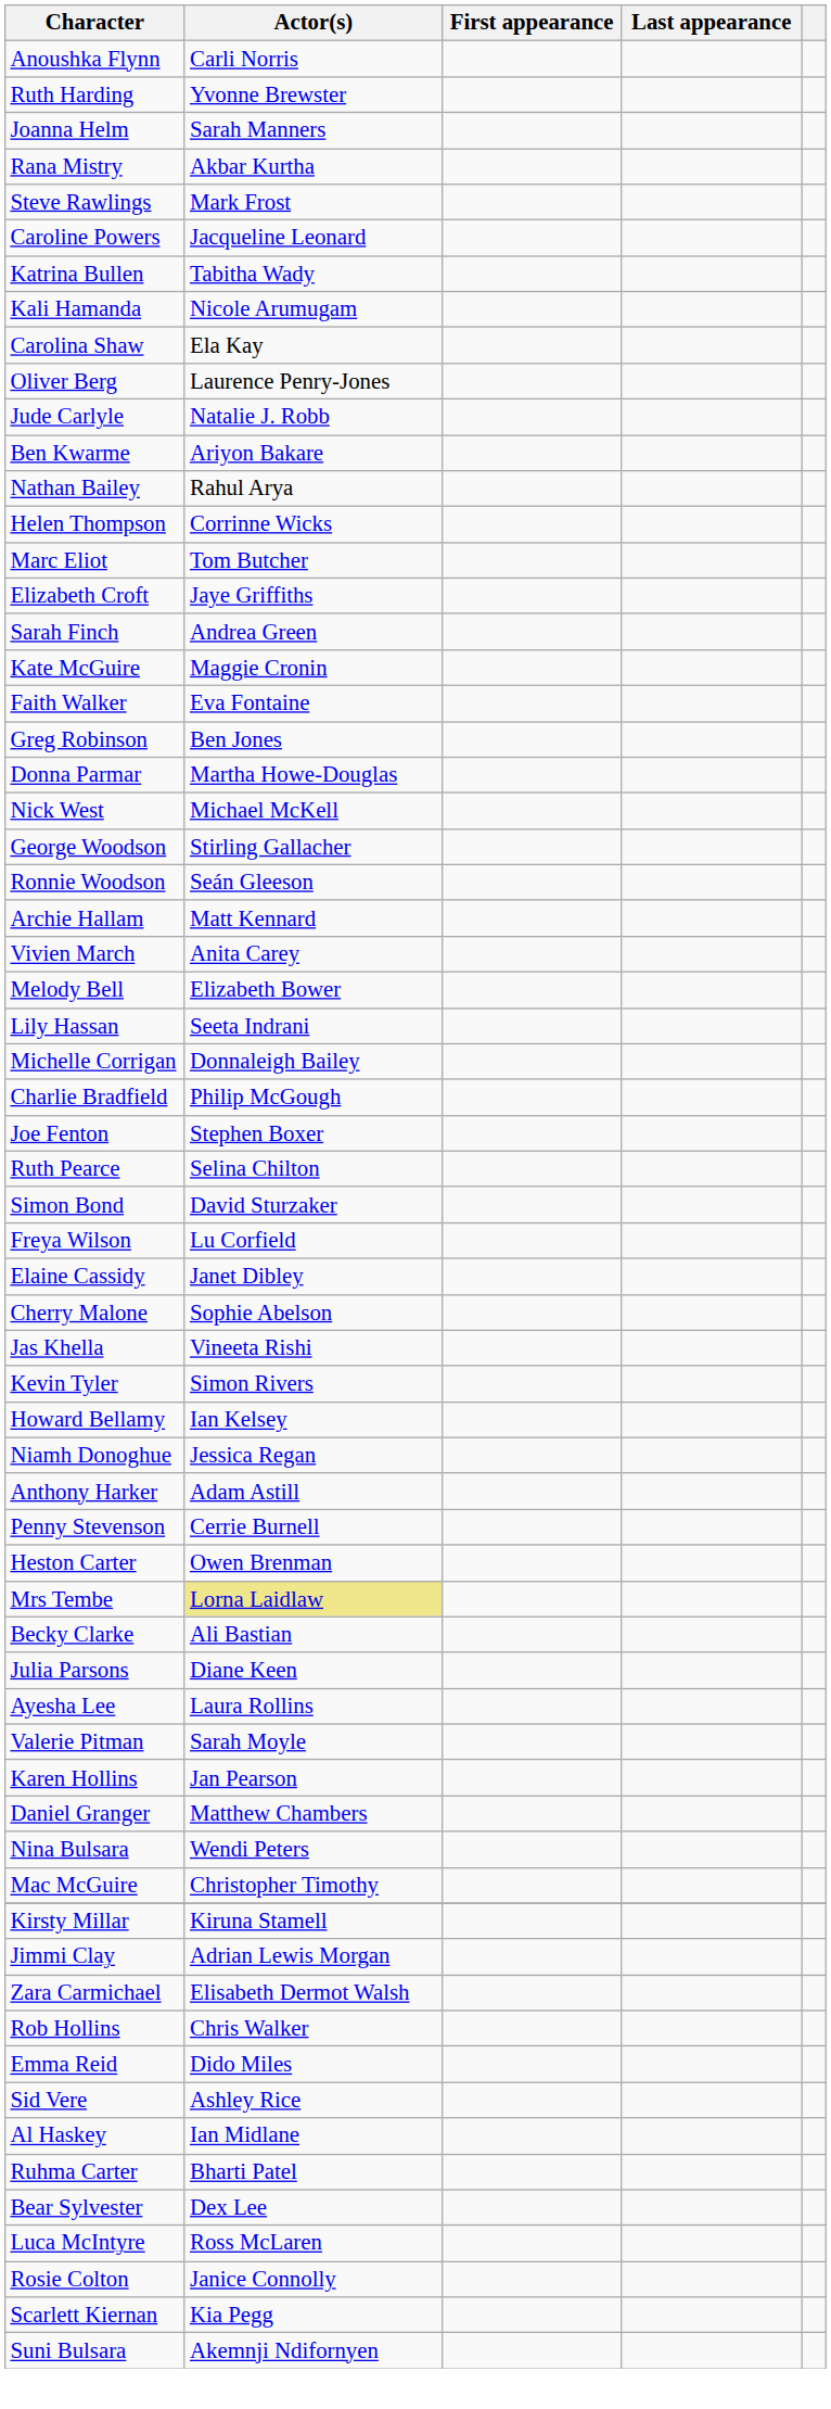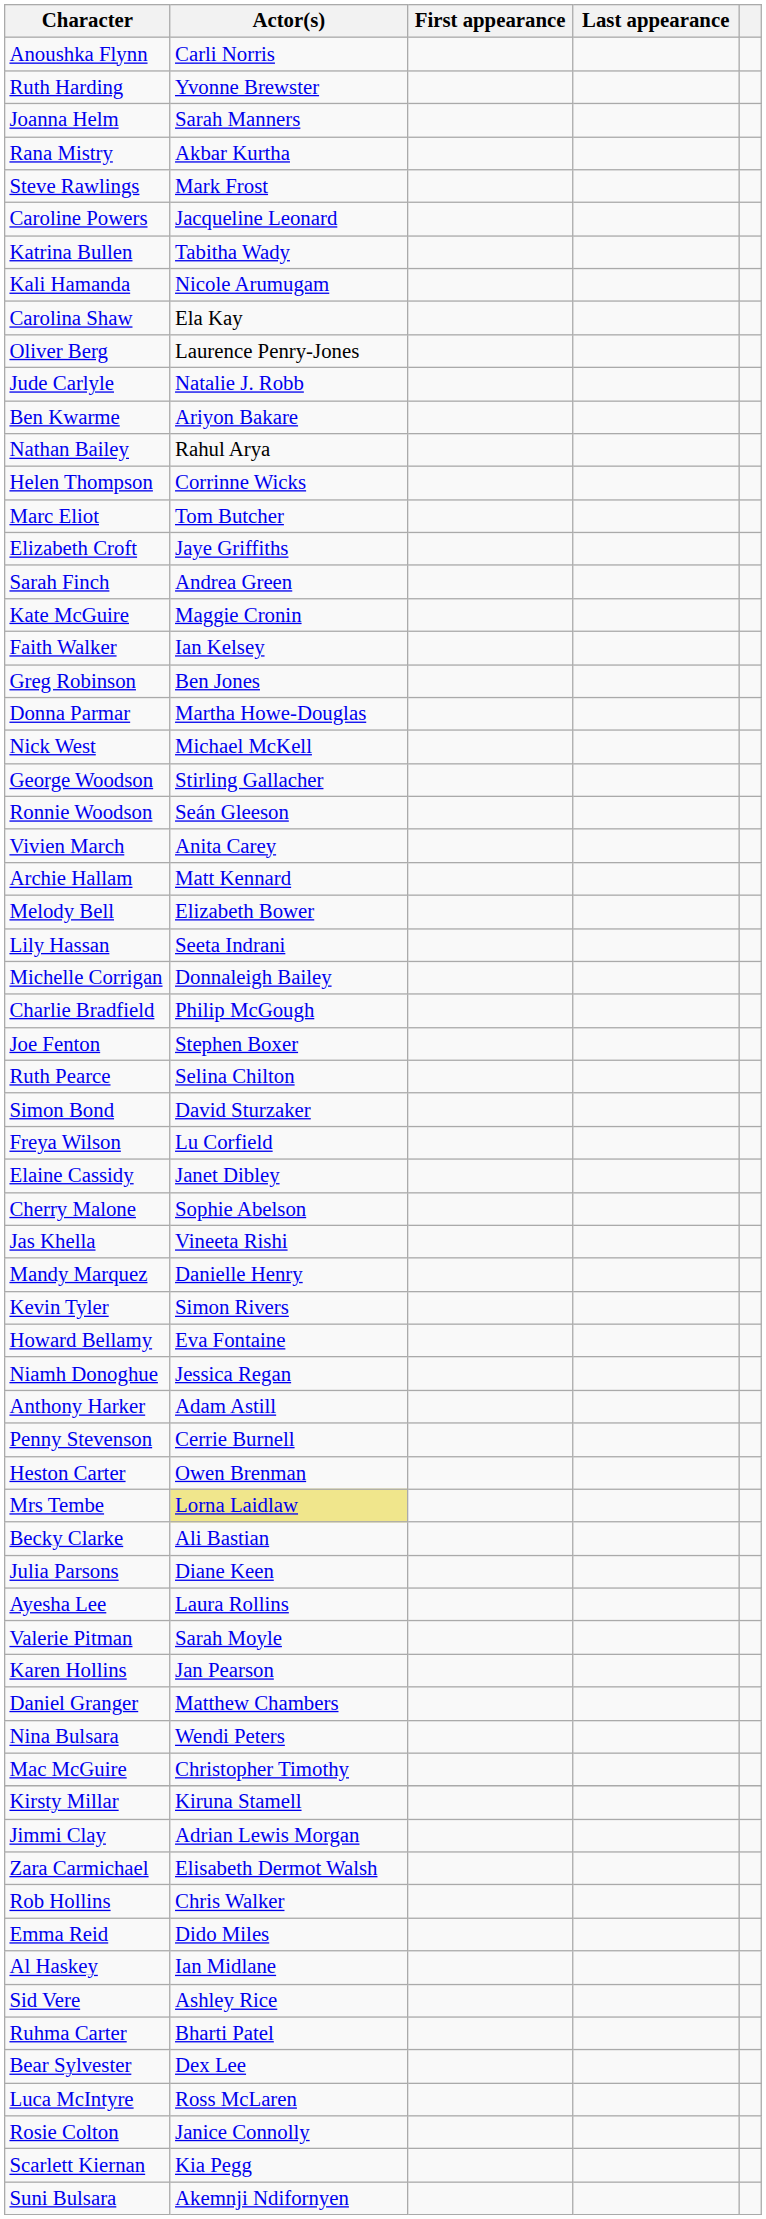 <table class="wikitable sortable">
 <tr>
 <th scope="col" style="width:120px;">Character</th>
 <th scope="col" style="width:175px;">Actor(s)</th>
 <th scope="col" style="width:120px;">First appearance</th>
 <th scope="col" style="width:120px;">Last appearance</th>
 <th scope="col" style="width:10px;"></th>
 </tr>
 <tr>
 <td><a href='#'>Anoushka Flynn</a></td>
 <td><a href='#'>Carli Norris</a></td>
 <td></td>
 <td></td>
 <td align="center"></td>
 </tr>
 <tr>
 <td><a href='#'>Ruth Harding</a></td>
 <td><a href='#'>Yvonne Brewster</a></td>
 <td></td>
 <td></td>
 <td align="center"></td>
 </tr>
 <tr>
 <td><a href='#'>Joanna Helm</a></td>
 <td><a href='#'>Sarah Manners</a></td>
 <td></td>
 <td></td>
 <td align="center"></td>
 </tr>
 <tr>
 <td><a href='#'>Rana Mistry</a></td>
 <td><a href='#'>Akbar Kurtha</a></td>
 <td></td>
 <td></td>
 <td align="center"></td>
 </tr>
 <tr>
 <td><a href='#'>Steve Rawlings</a></td>
 <td><a href='#'>Mark Frost</a></td>
 <td></td>
 <td></td>
 <td align="center"></td>
 </tr>
 <tr>
 <td><a href='#'>Caroline Powers</a></td>
 <td><a href='#'>Jacqueline Leonard</a></td>
 <td></td>
 <td></td>
 <td align="center"></td>
 </tr>
 <tr>
 <td><a href='#'>Katrina Bullen</a></td>
 <td><a href='#'>Tabitha Wady</a></td>
 <td></td>
 <td></td>
 <td align="center"></td>
 </tr>
 <tr>
 <td><a href='#'>Kali Hamanda</a></td>
 <td><a href='#'>Nicole Arumugam</a></td>
 <td></td>
 <td></td>
 <td align="center"></td>
 </tr>
 <tr>
 <td><a href='#'>Carolina Shaw</a></td>
 <td>Ela Kay</td>
 <td></td>
 <td></td>
 <td align="center"></td>
 </tr>
 <tr>
 <td><a href='#'>Oliver Berg</a></td>
 <td>Laurence Penry-Jones</td>
 <td></td>
 <td></td>
 <td align="center"></td>
 </tr>
 <tr>
 <td><a href='#'>Jude Carlyle</a></td>
 <td><a href='#'>Natalie J. Robb</a></td>
 <td></td>
 <td></td>
 <td align="center"></td>
 </tr>
 <tr>
 <td><a href='#'>Ben Kwarme</a></td>
 <td><a href='#'>Ariyon Bakare</a></td>
 <td></td>
 <td></td>
 <td align="center"></td>
 </tr>
 <tr>
 <td><a href='#'>Nathan Bailey</a></td>
 <td>Rahul Arya</td>
 <td></td>
 <td></td>
 <td align="center"></td>
 </tr>
 <tr>
 <td><a href='#'>Helen Thompson</a></td>
 <td><a href='#'>Corrinne Wicks</a></td>
 <td></td>
 <td></td>
 <td align="center"></td>
 </tr>
 <tr>
 <td><a href='#'>Marc Eliot</a></td>
 <td><a href='#'>Tom Butcher</a></td>
 <td></td>
 <td></td>
 <td align="center"></td>
 </tr>
 <tr>
 <td><a href='#'>Elizabeth Croft</a></td>
 <td><a href='#'>Jaye Griffiths</a></td>
 <td></td>
 <td></td>
 <td align="center"></td>
 </tr>
 <tr>
 <td><a href='#'>Sarah Finch</a></td>
 <td><a href='#'>Andrea Green</a></td>
 <td></td>
 <td></td>
 <td align="center"></td>
 </tr>
 <tr>
 <td><a href='#'>Kate McGuire</a></td>
 <td><a href='#'>Maggie Cronin</a></td>
 <td></td>
 <td></td>
 <td align="center"></td>
 </tr>
 <tr>
 <td><a href='#'>Faith Walker</a></td>
-<td><a href='#'>Eva Fontaine</a></td>
+<td><a href='#'>Ian Kelsey</a></td>
 <td></td>
 <td></td>
 <td align="center"></td>
 </tr>
 <tr>
 <td><a href='#'>Greg Robinson</a></td>
 <td><a href='#'>Ben Jones</a></td>
 <td></td>
 <td></td>
 <td align="center"></td>
 </tr>
 <tr>
 <td><a href='#'>Donna Parmar</a></td>
 <td><a href='#'>Martha Howe-Douglas</a></td>
 <td></td>
 <td></td>
 <td align="center"></td>
 </tr>
 <tr>
 <td><a href='#'>Nick West</a></td>
 <td><a href='#'>Michael McKell</a></td>
 <td></td>
 <td></td>
 <td align="center"></td>
 </tr>
 <tr>
 <td><a href='#'>George Woodson</a></td>
 <td><a href='#'>Stirling Gallacher</a></td>
 <td></td>
 <td></td>
 <td align="center"></td>
 </tr>
 <tr>
 <td><a href='#'>Ronnie Woodson</a></td>
 <td><a href='#'>Seán Gleeson</a></td>
 <td></td>
 <td></td>
 <td align="center"></td>
 </tr>
 <tr>
-<td><a href='#'>Archie Hallam</a></td>
-<td><a href='#'>Matt Kennard</a></td>
+<td><a href='#'>Vivien March</a></td>
+<td><a href='#'>Anita Carey</a></td>
 <td></td>
 <td></td>
 <td align="center"></td>
 </tr>
 <tr>
-<td><a href='#'>Vivien March</a></td>
-<td><a href='#'>Anita Carey</a></td>
+<td><a href='#'>Archie Hallam</a></td>
+<td><a href='#'>Matt Kennard</a></td>
 <td></td>
 <td></td>
 <td align="center"></td>
 </tr>
 <tr>
 <td><a href='#'>Melody Bell</a></td>
 <td><a href='#'>Elizabeth Bower</a></td>
 <td></td>
 <td></td>
 <td align="center"></td>
 </tr>
 <tr>
 <td><a href='#'>Lily Hassan</a></td>
 <td><a href='#'>Seeta Indrani</a></td>
 <td></td>
 <td></td>
 <td align="center"></td>
 </tr>
 <tr>
 <td><a href='#'>Michelle Corrigan</a></td>
 <td><a href='#'>Donnaleigh Bailey</a></td>
 <td></td>
 <td></td>
 <td align="center"></td>
 </tr>
 <tr>
 <td><a href='#'>Charlie Bradfield</a></td>
 <td><a href='#'>Philip McGough</a></td>
 <td></td>
 <td></td>
 <td align="center"></td>
 </tr>
 <tr>
 <td><a href='#'>Joe Fenton</a></td>
 <td><a href='#'>Stephen Boxer</a></td>
 <td></td>
 <td></td>
 <td align="center"></td>
 </tr>
 <tr>
 <td><a href='#'>Ruth Pearce</a></td>
 <td><a href='#'>Selina Chilton</a></td>
 <td></td>
 <td></td>
 <td align="center"></td>
 </tr>
 <tr>
 <td><a href='#'>Simon Bond</a></td>
 <td><a href='#'>David Sturzaker</a></td>
 <td></td>
 <td></td>
 <td align="center"></td>
 </tr>
 <tr>
 <td><a href='#'>Freya Wilson</a></td>
 <td><a href='#'>Lu Corfield</a></td>
 <td></td>
 <td></td>
 <td align="center"></td>
 </tr>
 <tr>
 <td><a href='#'>Elaine Cassidy</a></td>
 <td><a href='#'>Janet Dibley</a></td>
 <td></td>
 <td></td>
 <td align="center"></td>
 </tr>
 <tr>
 <td><a href='#'>Cherry Malone</a></td>
 <td><a href='#'>Sophie Abelson</a></td>
 <td></td>
 <td></td>
 <td align="center"></td>
 </tr>
 <tr>
 <td><a href='#'>Jas Khella</a></td>
 <td><a href='#'>Vineeta Rishi</a></td>
 <td></td>
 <td></td>
 <td align="center"></td>
 </tr>
 <tr>
+<td><a href='#'>Mandy Marquez</a></td>
+<td><a href='#'>Danielle Henry</a></td>
+<td></td>
+<td></td>
+<td align="center"></td>
+</tr>
+<tr>
 <td><a href='#'>Kevin Tyler</a></td>
 <td><a href='#'>Simon Rivers</a></td>
 <td></td>
 <td></td>
 <td align="center"></td>
 </tr>
 <tr>
 <td><a href='#'>Howard Bellamy</a></td>
-<td><a href='#'>Ian Kelsey</a></td>
+<td><a href='#'>Eva Fontaine</a></td>
 <td></td>
 <td></td>
 <td align="center"></td>
 </tr>
 <tr>
 <td><a href='#'>Niamh Donoghue</a></td>
 <td><a href='#'>Jessica Regan</a></td>
 <td></td>
 <td></td>
 <td align="center"></td>
 </tr>
 <tr>
 <td><a href='#'>Anthony Harker</a></td>
 <td><a href='#'>Adam Astill</a></td>
 <td></td>
 <td></td>
 <td align="center"></td>
 </tr>
 <tr>
 <td><a href='#'>Penny Stevenson</a></td>
 <td><a href='#'>Cerrie Burnell</a></td>
 <td></td>
 <td></td>
 <td align="center"></td>
 </tr>
 <tr>
 <td><a href='#'>Heston Carter</a></td>
 <td><a href='#'>Owen Brenman</a></td>
 <td></td>
 <td></td>
 <td align="center"></td>
 </tr>
 <tr>
 <td><a href='#'>Mrs Tembe</a></td>
 <td style="background: khaki;"><a href='#'>Lorna Laidlaw</a></td>
 <td></td>
 <td></td>
 <td align="center"></td>
 </tr>
 <tr>
 <td><a href='#'>Becky Clarke</a></td>
 <td><a href='#'>Ali Bastian</a></td>
 <td></td>
 <td></td>
 <td align="center"></td>
 </tr>
 <tr>
 <td><a href='#'>Julia Parsons</a></td>
 <td><a href='#'>Diane Keen</a></td>
 <td></td>
 <td></td>
 <td align="center"></td>
 </tr>
 <tr>
 <td><a href='#'>Ayesha Lee</a></td>
 <td><a href='#'>Laura Rollins</a></td>
 <td></td>
 <td></td>
 <td align="center"></td>
 </tr>
 <tr>
 <td><a href='#'>Valerie Pitman</a></td>
 <td><a href='#'>Sarah Moyle</a></td>
 <td></td>
 <td></td>
 <td align="center"></td>
 </tr>
 <tr>
 <td><a href='#'>Karen Hollins</a></td>
 <td><a href='#'>Jan Pearson</a></td>
 <td></td>
 <td></td>
 <td align="center"></td>
 </tr>
 <tr>
 <td><a href='#'>Daniel Granger</a></td>
 <td><a href='#'>Matthew Chambers</a></td>
 <td></td>
 <td></td>
 <td align="center"></td>
 </tr>
 <tr>
 <td><a href='#'>Nina Bulsara</a></td>
 <td><a href='#'>Wendi Peters</a></td>
 <td></td>
 <td></td>
 <td align="center"></td>
 </tr>
 <tr>
 <td><a href='#'>Mac McGuire</a></td>
 <td><a href='#'>Christopher Timothy</a></td>
 <td></td>
 <td></td>
 <td align="center"></td>
 </tr>
 <tr>
 </tr>
 <tr>
 <td><a href='#'>Kirsty Millar</a></td>
 <td><a href='#'>Kiruna Stamell</a></td>
 <td></td>
 <td></td>
 <td align="center"></td>
 </tr>
 <tr>
 <td><a href='#'>Jimmi Clay</a></td>
 <td><a href='#'>Adrian Lewis Morgan</a></td>
 <td></td>
 <td></td>
 <td align="center"></td>
 </tr>
 <tr>
 <td><a href='#'>Zara Carmichael</a></td>
 <td><a href='#'>Elisabeth Dermot Walsh</a></td>
 <td></td>
 <td></td>
 <td align="center"></td>
 </tr>
 <tr>
 <td><a href='#'>Rob Hollins</a></td>
 <td><a href='#'>Chris Walker</a></td>
 <td></td>
 <td></td>
 <td align="center"></td>
 </tr>
 <tr>
 <td><a href='#'>Emma Reid</a></td>
 <td><a href='#'>Dido Miles</a></td>
 <td></td>
 <td></td>
 <td align="center"></td>
 </tr>
 <tr>
-<td><a href='#'>Sid Vere</a></td>
-<td><a href='#'>Ashley Rice</a></td>
+<td><a href='#'>Al Haskey</a></td>
+<td><a href='#'>Ian Midlane</a></td>
 <td></td>
 <td></td>
 <td align="center"></td>
 </tr>
 <tr>
-<td><a href='#'>Al Haskey</a></td>
-<td><a href='#'>Ian Midlane</a></td>
+<td><a href='#'>Sid Vere</a></td>
+<td><a href='#'>Ashley Rice</a></td>
 <td></td>
 <td></td>
 <td align="center"></td>
 </tr>
 <tr>
 <td><a href='#'>Ruhma Carter</a></td>
 <td><a href='#'>Bharti Patel</a></td>
 <td></td>
 <td></td>
 <td align="center"></td>
 </tr>
 <tr>
 <td><a href='#'>Bear Sylvester</a></td>
 <td><a href='#'>Dex Lee</a></td>
 <td></td>
 <td></td>
 <td align="center"></td>
 </tr>
 <tr>
 <td><a href='#'>Luca McIntyre</a></td>
 <td><a href='#'>Ross McLaren</a></td>
 <td></td>
 <td></td>
 <td align="center"></td>
 </tr>
 <tr>
 <td><a href='#'>Rosie Colton</a></td>
 <td><a href='#'>Janice Connolly</a></td>
 <td></td>
 <td></td>
 <td align="center"></td>
 </tr>
 <tr>
 <td><a href='#'>Scarlett Kiernan</a></td>
 <td><a href='#'>Kia Pegg</a></td>
 <td></td>
 <td></td>
 <td align="center"></td>
 </tr>
 <tr>
 <td><a href='#'>Suni Bulsara</a></td>
 <td><a href='#'>Akemnji Ndifornyen</a></td>
 <td></td>
 <td></td>
 <td align="center"></td>
 </tr>
 </table>
